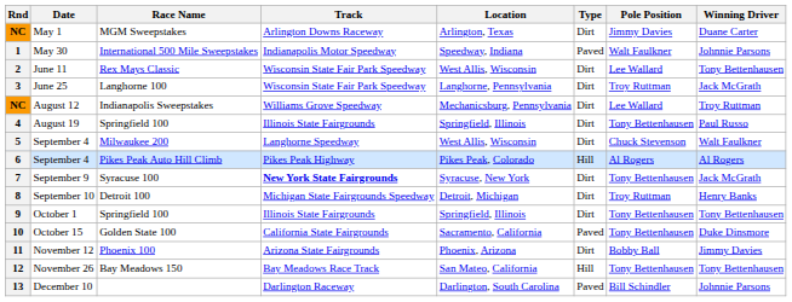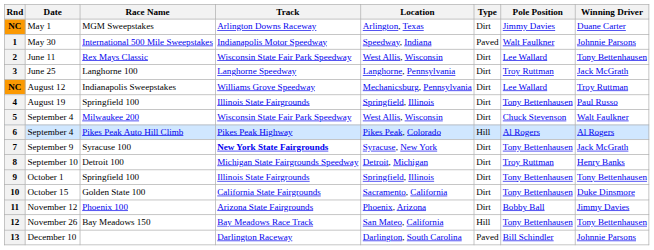 <table class="wikitable" style="font-size:85%">
 <tr>
 <th>Rnd</th>
 <th>Date</th>
 <th>Race Name</th>
 <th>Track</th>
 <th>Location</th>
 <th>Type</th>
 <th>Pole Position</th>
 <th>Winning Driver</th>
 </tr>
 <tr style="background:#FFFFFF;">
 <th style="background:#fb9902; text-align:center;"><strong>NC</strong></th>
 <td>May 1</td>
 <td> MGM Sweepstakes</td>
 <td><a href='#'>Arlington Downs Raceway</a></td>
 <td><a href='#'>Arlington</a>, <a href='#'>Texas</a></td>
 <td>Dirt</td>
 <td> <a href='#'>Jimmy Davies</a></td>
 <td> <a href='#'>Duane Carter</a></td>
 </tr>
 <tr style="background:#FFFFFF;">
 <th>1</th>
 <td>May 30</td>
 <td> <a href='#'>International 500 Mile Sweepstakes</a></td>
 <td><a href='#'>Indianapolis Motor Speedway</a></td>
 <td><a href='#'>Speedway</a>, <a href='#'>Indiana</a></td>
 <td>Paved</td>
 <td> <a href='#'>Walt Faulkner</a></td>
 <td> <a href='#'>Johnnie Parsons</a></td>
 </tr>
 <tr style="background:#FFFFFF;">
 <th>2</th>
 <td>June 11</td>
 <td> <a href='#'>Rex Mays Classic</a></td>
 <td><a href='#'>Wisconsin State Fair Park Speedway</a></td>
 <td><a href='#'>West Allis</a>, <a href='#'>Wisconsin</a></td>
 <td>Dirt</td>
 <td> <a href='#'>Lee Wallard</a></td>
 <td> <a href='#'>Tony Bettenhausen</a></td>
 </tr>
 <tr style="background:#FFFFFF;">
 <th>3</th>
 <td>June 25</td>
 <td> Langhorne 100</td>
-<td><a href='#'>Wisconsin State Fair Park Speedway</a></td>
+<td><a href='#'>Langhorne Speedway</a></td>
 <td><a href='#'>Langhorne</a>, <a href='#'>Pennsylvania</a></td>
 <td>Dirt</td>
 <td> <a href='#'>Troy Ruttman</a></td>
 <td> <a href='#'>Jack McGrath</a></td>
 </tr>
 <tr style="background:#FFFFFF;">
 <th style="background:#fb9902; text-align:center;"><strong>NC</strong></th>
 <td>August 12</td>
 <td> Indianapolis Sweepstakes</td>
 <td><a href='#'>Williams Grove Speedway</a></td>
 <td><a href='#'>Mechanicsburg</a>, <a href='#'>Pennsylvania</a></td>
 <td>Dirt</td>
 <td> <a href='#'>Lee Wallard</a></td>
 <td> <a href='#'>Troy Ruttman</a></td>
 </tr>
 <tr style="background:#FFFFFF;">
 <th>4</th>
 <td>August 19</td>
 <td> Springfield 100</td>
 <td><a href='#'>Illinois State Fairgrounds</a></td>
 <td><a href='#'>Springfield</a>, <a href='#'>Illinois</a></td>
 <td>Dirt</td>
 <td> <a href='#'>Tony Bettenhausen</a></td>
 <td> <a href='#'>Paul Russo</a></td>
 </tr>
 <tr style="background:#FFFFFF;">
 <th>5</th>
 <td>September 4</td>
 <td> <a href='#'>Milwaukee 200</a></td>
-<td><a href='#'>Langhorne Speedway</a></td>
+<td><a href='#'>Wisconsin State Fair Park Speedway</a></td>
 <td><a href='#'>West Allis</a>, <a href='#'>Wisconsin</a></td>
 <td>Dirt</td>
 <td> <a href='#'>Chuck Stevenson</a></td>
 <td> <a href='#'>Walt Faulkner</a></td>
 </tr>
 <tr style="background:#D0E7FF;">
 <th>6</th>
 <td>September 4</td>
 <td> <a href='#'>Pikes Peak Auto Hill Climb</a></td>
 <td><a href='#'>Pikes Peak Highway</a></td>
 <td><a href='#'>Pikes Peak</a>, <a href='#'>Colorado</a></td>
 <td>Hill</td>
 <td> <a href='#'>Al Rogers</a></td>
 <td> <a href='#'>Al Rogers</a></td>
 </tr>
 <tr style="background:#FFFFFF;">
 <th>7</th>
 <td>September 9</td>
 <td> Syracuse 100</td>
 <td><strong><a href='#'>New York State Fairgrounds</a></strong></td>
 <td><a href='#'>Syracuse</a>, <a href='#'>New York</a></td>
 <td>Dirt</td>
 <td> <a href='#'>Tony Bettenhausen</a></td>
 <td> <a href='#'>Jack McGrath</a></td>
 </tr>
 <tr style="background:#FFFFFF;">
 <th>8</th>
 <td>September 10</td>
 <td> Detroit 100</td>
 <td><a href='#'>Michigan State Fairgrounds Speedway</a></td>
 <td><a href='#'>Detroit</a>, <a href='#'>Michigan</a></td>
 <td>Dirt</td>
 <td> <a href='#'>Troy Ruttman</a></td>
 <td> <a href='#'>Henry Banks</a></td>
 </tr>
 <tr style="background:#FFFFFF;">
 <th>9</th>
 <td>October 1</td>
 <td> Springfield 100</td>
 <td><a href='#'>Illinois State Fairgrounds</a></td>
 <td><a href='#'>Springfield</a>, <a href='#'>Illinois</a></td>
 <td>Dirt</td>
 <td> <a href='#'>Tony Bettenhausen</a></td>
 <td> <a href='#'>Tony Bettenhausen</a></td>
 </tr>
 <tr style="background:#FFFFFF;">
 <th>10</th>
 <td>October 15</td>
 <td> Golden State 100</td>
 <td><a href='#'>California State Fairgrounds</a></td>
 <td><a href='#'>Sacramento</a>, <a href='#'>California</a></td>
-<td>Paved</td>
+<td>Dirt</td>
 <td> <a href='#'>Tony Bettenhausen</a></td>
 <td> <a href='#'>Duke Dinsmore</a></td>
 </tr>
 <tr style="background:#FFFFFF;">
 <th>11</th>
 <td>November 12</td>
 <td> <a href='#'>Phoenix 100</a></td>
 <td><a href='#'>Arizona State Fairgrounds</a></td>
 <td><a href='#'>Phoenix</a>, <a href='#'>Arizona</a></td>
 <td>Dirt</td>
 <td> <a href='#'>Bobby Ball</a></td>
 <td> <a href='#'>Jimmy Davies</a></td>
 </tr>
 <tr style="background:#FFFFFF;">
 <th>12</th>
 <td>November 26</td>
 <td> Bay Meadows 150</td>
 <td><a href='#'>Bay Meadows Race Track</a></td>
 <td><a href='#'>San Mateo</a>, <a href='#'>California</a></td>
 <td>Hill</td>
 <td> <a href='#'>Tony Bettenhausen</a></td>
 <td> <a href='#'>Tony Bettenhausen</a></td>
 </tr>
 <tr style="background:#FFFFFF;">
 <th>13</th>
 <td>December 10</td>
 <td> </td>
 <td><a href='#'>Darlington Raceway</a></td>
 <td><a href='#'>Darlington</a>, <a href='#'>South Carolina</a></td>
 <td>Paved</td>
 <td> <a href='#'>Bill Schindler</a></td>
 <td> <a href='#'>Johnnie Parsons</a></td>
 </tr>
 </table>
